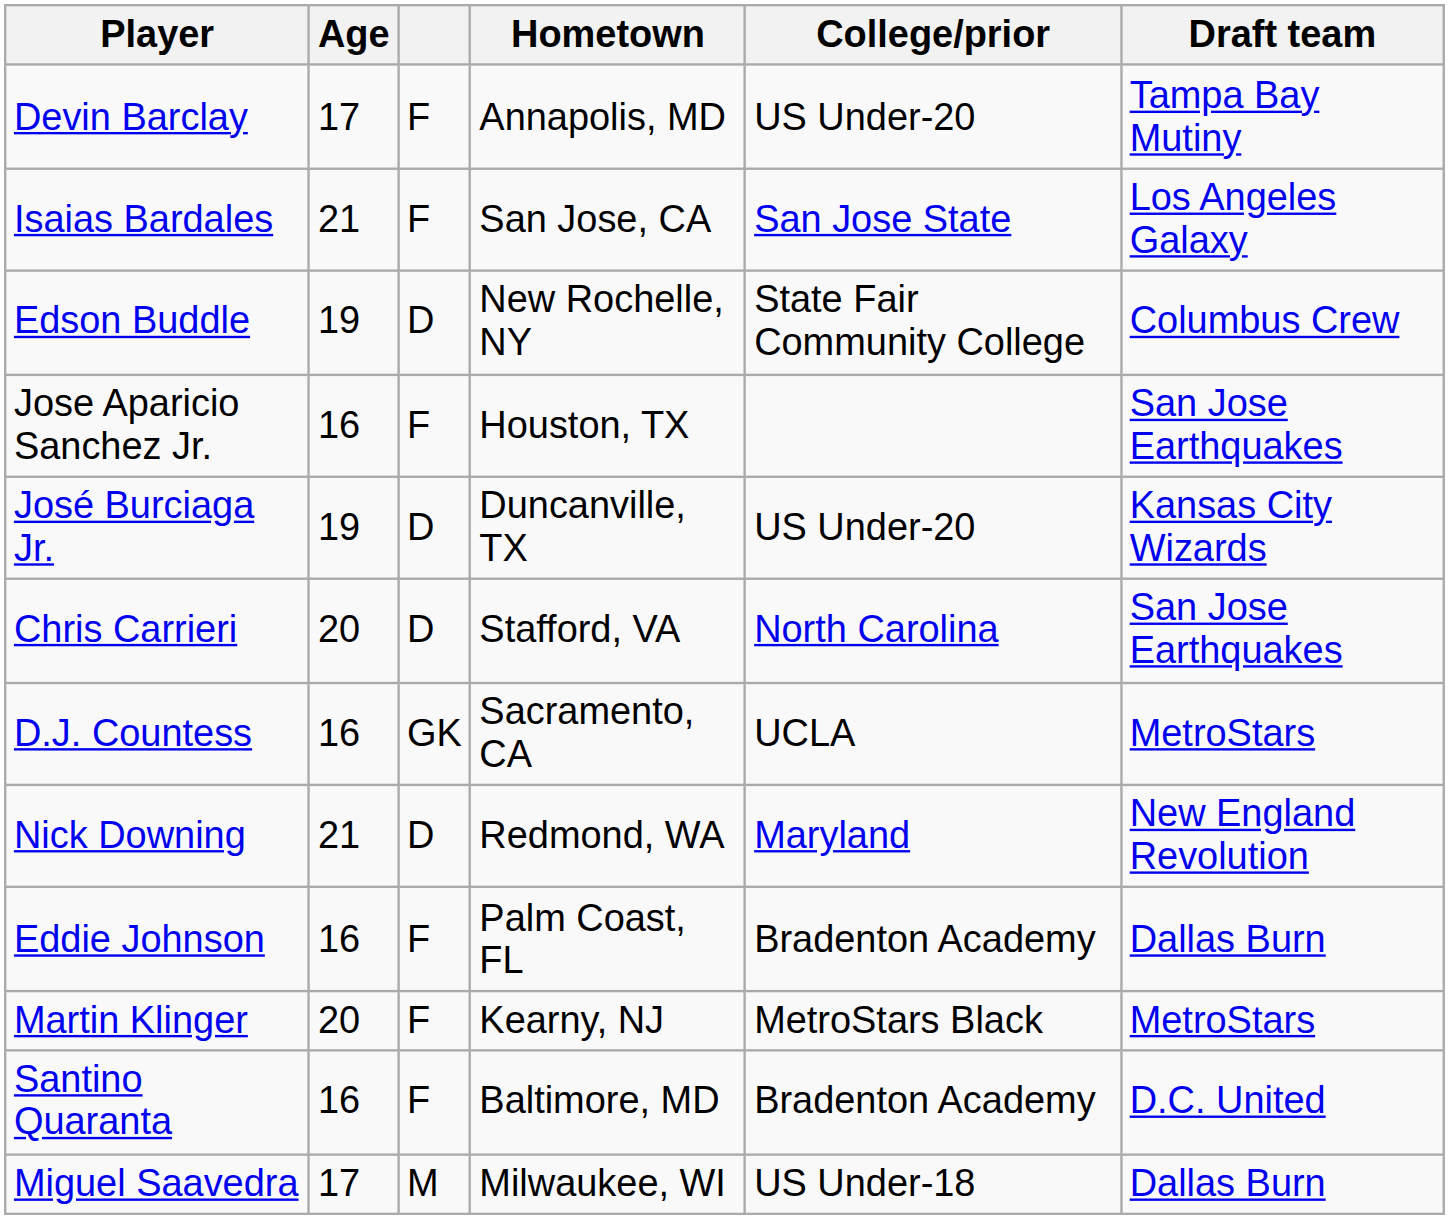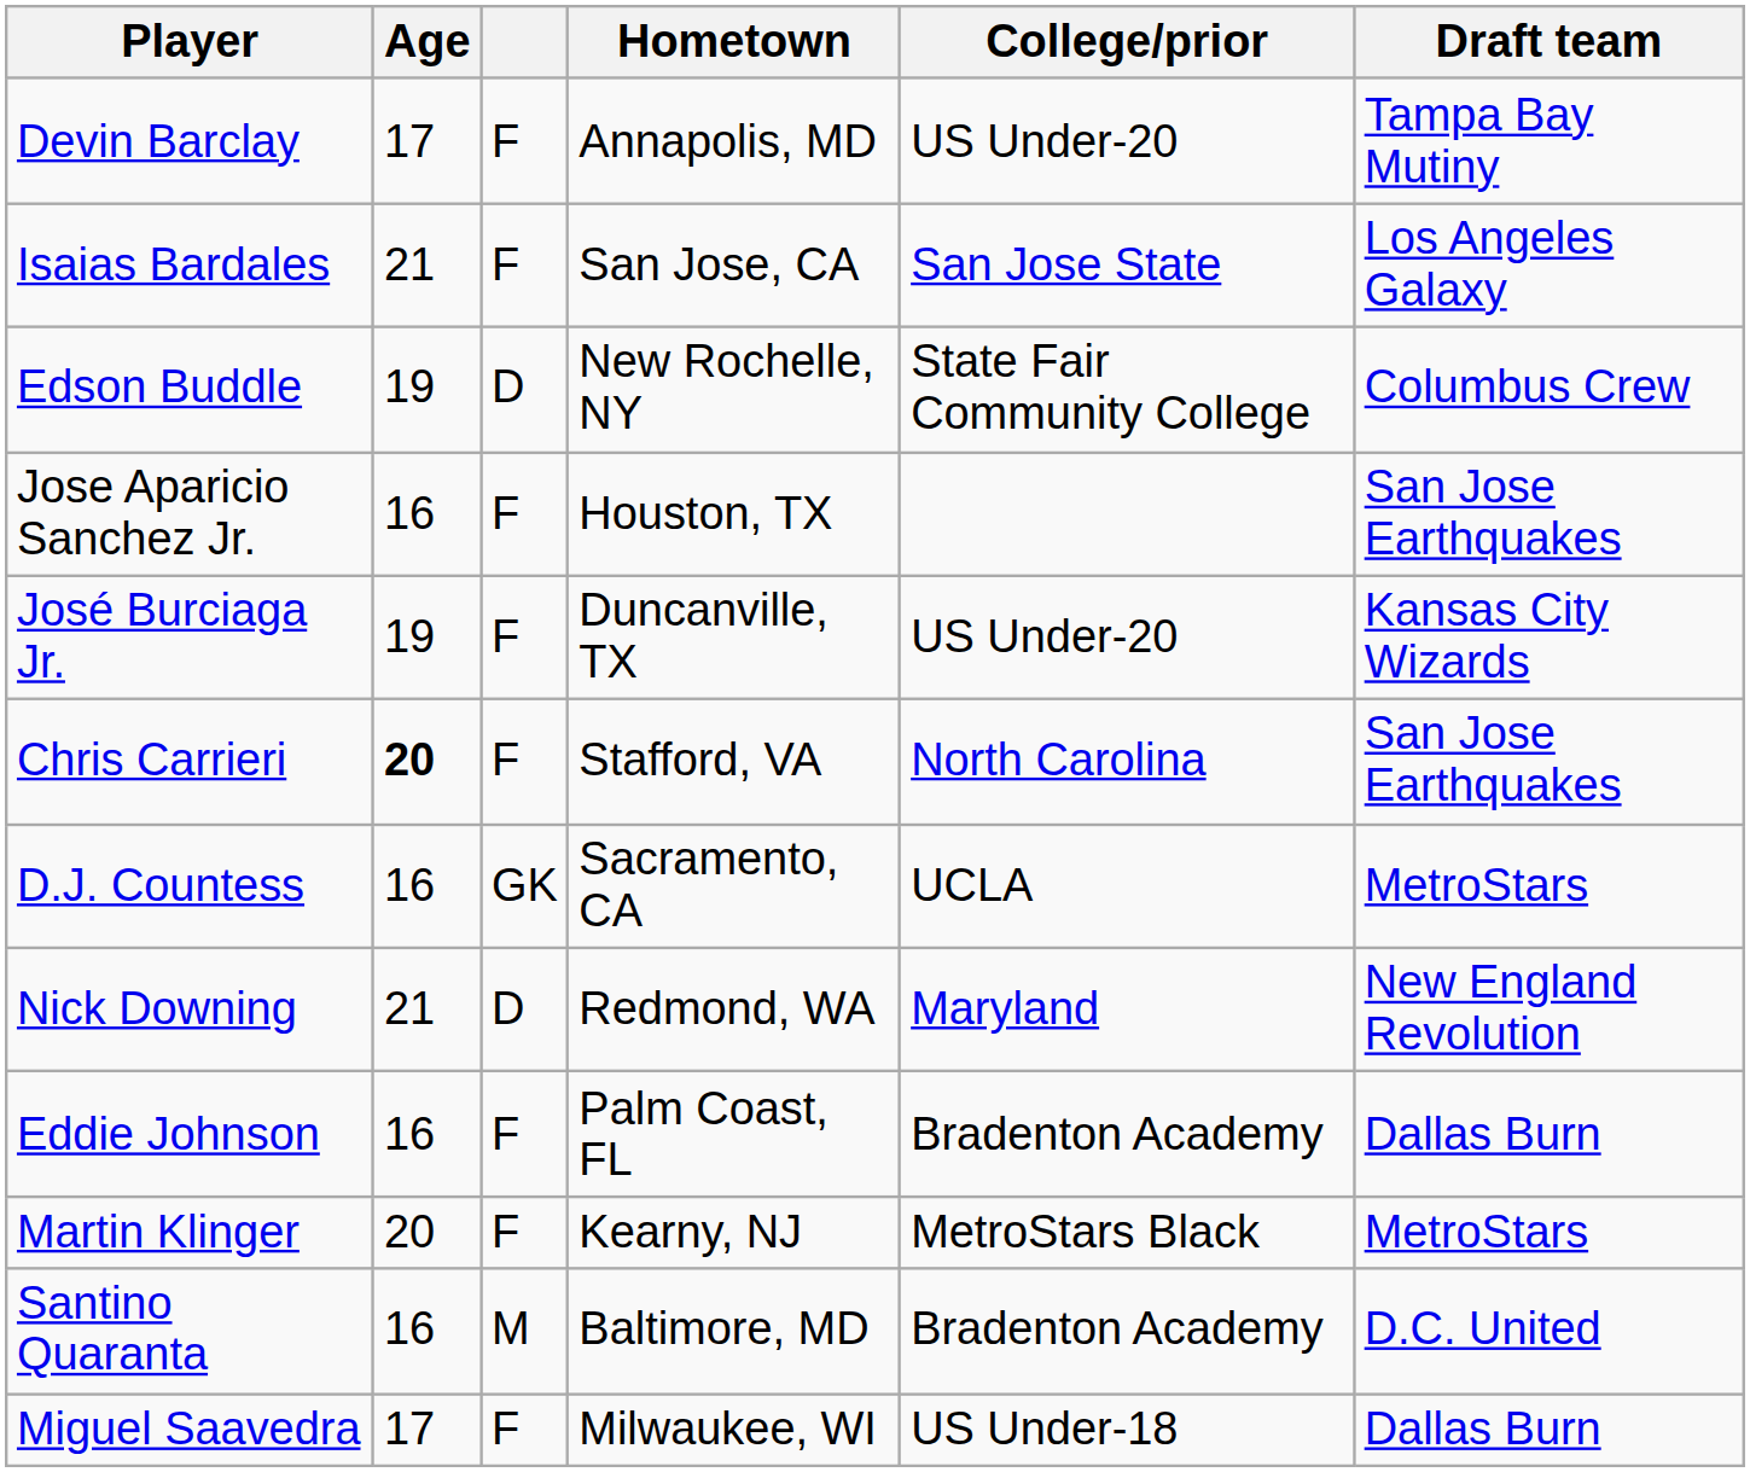 <table class="wikitable">
 <tr>
 <th>Player</th>
 <th>Age</th>
 <th></th>
 <th>Hometown</th>
 <th>College/prior</th>
 <th>Draft team</th>
 </tr>
 <tr>
 <td> <a href='#'>Devin Barclay</a></td>
 <td>17</td>
 <td>F</td>
 <td>Annapolis, MD</td>
 <td>US Under-20</td>
 <td><a href='#'>Tampa Bay Mutiny</a></td>
 </tr>
 <tr>
 <td> <a href='#'>Isaias Bardales</a></td>
 <td>21</td>
 <td>F</td>
 <td>San Jose, CA</td>
 <td><a href='#'>San Jose State</a></td>
 <td><a href='#'>Los Angeles Galaxy</a></td>
 </tr>
 <tr>
 <td> <a href='#'>Edson Buddle</a></td>
 <td>19</td>
 <td>D</td>
 <td>New Rochelle, NY</td>
 <td>State Fair Community College</td>
 <td><a href='#'>Columbus Crew</a></td>
 </tr>
 <tr>
 <td> Jose Aparicio Sanchez Jr.</td>
 <td>16</td>
 <td>F</td>
 <td>Houston, TX</td>
 <td></td>
 <td><a href='#'>San Jose Earthquakes</a></td>
 </tr>
 <tr>
 <td> <a href='#'>José Burciaga Jr.</a></td>
 <td>19</td>
-<td>D</td>
+<td>F</td>
 <td>Duncanville, TX</td>
 <td>US Under-20</td>
 <td><a href='#'>Kansas City Wizards</a></td>
 </tr>
 <tr>
 <td> <a href='#'>Chris Carrieri</a></td>
-<td>20</td>
-<td>D</td>
+<td><strong>20</strong></td>
+<td>F</td>
 <td>Stafford, VA</td>
 <td><a href='#'>North Carolina</a></td>
 <td><a href='#'>San Jose Earthquakes</a></td>
 </tr>
 <tr>
 <td> <a href='#'>D.J. Countess</a></td>
 <td>16</td>
 <td>GK</td>
 <td>Sacramento, CA</td>
 <td>UCLA</td>
 <td><a href='#'>MetroStars</a></td>
 </tr>
 <tr>
 <td> <a href='#'>Nick Downing</a></td>
 <td>21</td>
 <td>D</td>
 <td>Redmond, WA</td>
 <td><a href='#'>Maryland</a></td>
 <td><a href='#'>New England Revolution</a></td>
 </tr>
 <tr>
 <td> <a href='#'>Eddie Johnson</a></td>
 <td>16</td>
 <td>F</td>
 <td>Palm Coast, FL</td>
 <td>Bradenton Academy</td>
 <td><a href='#'>Dallas Burn</a></td>
 </tr>
 <tr>
 <td> <a href='#'>Martin Klinger</a></td>
 <td>20</td>
 <td>F</td>
 <td>Kearny, NJ</td>
 <td>MetroStars Black</td>
 <td><a href='#'>MetroStars</a></td>
 </tr>
 <tr>
 <td> <a href='#'>Santino Quaranta</a></td>
 <td>16</td>
-<td>F</td>
+<td>M</td>
 <td>Baltimore, MD</td>
 <td>Bradenton Academy</td>
 <td><a href='#'>D.C. United</a></td>
 </tr>
 <tr>
 <td> <a href='#'>Miguel Saavedra</a></td>
 <td>17</td>
-<td>M</td>
+<td>F</td>
 <td>Milwaukee, WI</td>
 <td>US Under-18</td>
 <td><a href='#'>Dallas Burn</a></td>
 </tr>
 </table>
